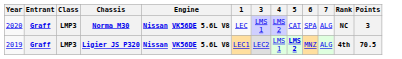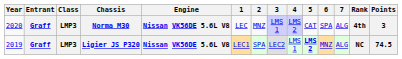 <table class="wikitable" style="text-align:center; font-size:85%">
 <tr>
 <th>Year</th>
 <th>Entrant</th>
 <th>Class</th>
 <th>Chassis</th>
 <th>Engine</th>
 <th>1</th>
+<th>2</th>
 <th>3</th>
 <th>4</th>
 <th>5</th>
 <th>6</th>
 <th>7</th>
 <th>Rank</th>
 <th>Points</th>
 </tr>
 <tr>
 <td><a href='#'>2020</a></td>
 <th><a href='#'>Graff</a></th>
 <th>LMP3</th>
 <th><a href='#'>Norma M30</a></th>
 <th><a href='#'>Nissan</a> <a href='#'>VK56DE</a> 5.6L V8</th>
 <td style="background:#;"><a href='#'>LEC</a></td>
+<td style="background:#;"><a href='#'>MNZ</a></td>
 <td style="background:#CFCFFF;"><a href='#'>LMS<br>1</a><br></td>
 <td style="background:#CFCFFF;"><a href='#'>LMS<br>2</a><br></td>
 <td style="background:#;"><a href='#'>CAT</a></td>
 <td style="background:#;"><a href='#'>SPA</a></td>
 <td style="background:#;"><a href='#'>ALG</a></td>
-<th>NC</th>
+<th>4th</th>
 <th>3</th>
 </tr>
 <tr>
 <td><a href='#'>2019</a></td>
 <th><a href='#'>Graff</a></th>
 <th>LMP3</th>
 <th><a href='#'>Ligier JS P320</a></th>
 <th><a href='#'>Nissan</a> <a href='#'>VK56DE</a> 5.6L V8</th>
 <td style="background:#FFDF9F;"><a href='#'>LEC1</a><br></td>
+<td style="background:#DFFFDF;"><a href='#'>SPA</a><br></td>
 <td style="background:#DFDFDF;"><a href='#'>LEC2</a><br></td>
 <td style="background:#DFFFDF;"><a href='#'>LMS<br>1</a><br></td>
 <td style="background:#DFFFDF;"><strong><a href='#'>LMS<br>2</a><br></strong></td>
 <td style="background:#FFDF9F;"><a href='#'>MNZ</a><br></td>
 <td style="background:#DFFFDF;"><a href='#'>ALG</a><br></td>
-<th>4th</th>
-<th>70.5</th>
+<th>NC</th>
+<th>74.5</th>
 </tr>
 </table>
